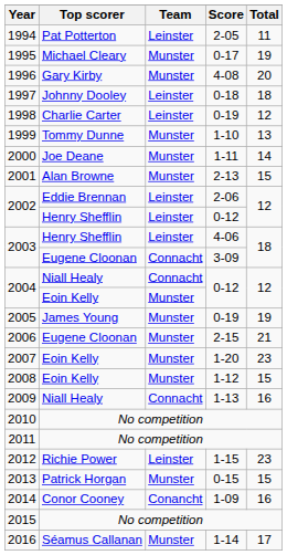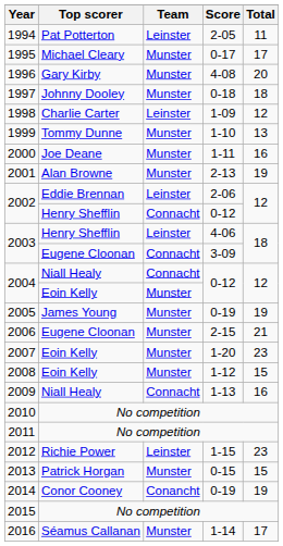 <table class="wikitable" style="text-align:center;">
 <tr>
 </tr>
 <tr>
 <th>Year</th>
 <th>Top scorer</th>
 <th>Team</th>
 <th>Score</th>
 <th>Total</th>
 </tr>
 <tr>
 <td rowspan="1">1994</td>
 <td style="text-align:left;"><a href='#'>Pat Potterton</a></td>
 <td style="text-align:left;"><a href='#'>Leinster</a></td>
 <td>2-05</td>
 <td>11</td>
 </tr>
 <tr>
 <td rowspan="1">1995</td>
 <td style="text-align:left;"><a href='#'>Michael Cleary</a></td>
 <td style="text-align:left;"><a href='#'>Munster</a></td>
 <td>0-17</td>
-<td>19</td>
+<td>17</td>
 </tr>
 <tr>
 <td rowspan="1">1996</td>
 <td style="text-align:left;"><a href='#'>Gary Kirby</a></td>
 <td style="text-align:left;"><a href='#'>Munster</a></td>
 <td>4-08</td>
 <td>20</td>
 </tr>
 <tr>
 <td rowspan="1">1997</td>
 <td style="text-align:left;"><a href='#'>Johnny Dooley</a></td>
-<td style="text-align:left;"><a href='#'>Leinster</a></td>
+<td style="text-align:left;"><a href='#'>Munster</a></td>
 <td>0-18</td>
 <td>18</td>
 </tr>
 <tr>
 <td rowspan="1">1998</td>
 <td style="text-align:left;"><a href='#'>Charlie Carter</a></td>
 <td style="text-align:left;"><a href='#'>Leinster</a></td>
-<td>0-19</td>
+<td>1-09</td>
 <td>12</td>
 </tr>
 <tr>
 <td rowspan="1">1999</td>
 <td style="text-align:left;"><a href='#'>Tommy Dunne</a></td>
 <td style="text-align:left;"><a href='#'>Munster</a></td>
 <td>1-10</td>
 <td>13</td>
 </tr>
 <tr>
 <td rowspan="1">2000</td>
 <td style="text-align:left;"><a href='#'>Joe Deane</a></td>
 <td style="text-align:left;"><a href='#'>Munster</a></td>
 <td>1-11</td>
-<td>14</td>
+<td>16</td>
 </tr>
 <tr>
 <td rowspan="1">2001</td>
 <td style="text-align:left;"><a href='#'>Alan Browne</a></td>
 <td style="text-align:left;"><a href='#'>Munster</a></td>
 <td>2-13</td>
-<td>15</td>
+<td>19</td>
 </tr>
 <tr>
 <td rowspan="2">2002</td>
 <td style="text-align:left;"><a href='#'>Eddie Brennan</a></td>
 <td style="text-align:left;"><a href='#'>Leinster</a></td>
 <td>2-06</td>
 <td rowspan="2">12</td>
 </tr>
 <tr>
 <td style="text-align:left;"><a href='#'>Henry Shefflin</a></td>
-<td style="text-align:left;"><a href='#'>Leinster</a></td>
+<td style="text-align:left;"><a href='#'>Connacht</a></td>
 <td>0-12</td>
 </tr>
 <tr>
 <td rowspan="2">2003</td>
 <td style="text-align:left;"><a href='#'>Henry Shefflin</a></td>
 <td style="text-align:left;"><a href='#'>Leinster</a></td>
 <td>4-06</td>
 <td rowspan="2">18</td>
 </tr>
 <tr>
 <td style="text-align:left;"><a href='#'>Eugene Cloonan</a></td>
 <td style="text-align:left;"><a href='#'>Connacht</a></td>
 <td>3-09</td>
 </tr>
 <tr>
 <td rowspan="2">2004</td>
 <td style="text-align:left;"><a href='#'>Niall Healy</a></td>
 <td style="text-align:left;"><a href='#'>Connacht</a></td>
 <td rowspan="2">0-12</td>
 <td rowspan="2">12</td>
 </tr>
 <tr>
 <td style="text-align:left;"><a href='#'>Eoin Kelly</a></td>
 <td style="text-align:left;"><a href='#'>Munster</a></td>
 </tr>
 <tr>
 <td rowspan="1">2005</td>
 <td style="text-align:left;"><a href='#'>James Young</a></td>
 <td style="text-align:left;"><a href='#'>Munster</a></td>
 <td>0-19</td>
 <td>19</td>
 </tr>
 <tr>
 <td rowspan="1">2006</td>
 <td style="text-align:left;"><a href='#'>Eugene Cloonan</a></td>
 <td style="text-align:left;"><a href='#'>Munster</a></td>
 <td>2-15</td>
 <td>21</td>
 </tr>
 <tr>
 <td rowspan="1">2007</td>
 <td style="text-align:left;"><a href='#'>Eoin Kelly</a></td>
 <td style="text-align:left;"><a href='#'>Munster</a></td>
 <td>1-20</td>
 <td>23</td>
 </tr>
 <tr>
 <td rowspan="1">2008</td>
 <td style="text-align:left;"><a href='#'>Eoin Kelly</a></td>
 <td style="text-align:left;"><a href='#'>Munster</a></td>
 <td>1-12</td>
 <td>15</td>
 </tr>
 <tr>
 <td rowspan="1">2009</td>
 <td style="text-align:left;"><a href='#'>Niall Healy</a></td>
 <td style="text-align:left;"><a href='#'>Connacht</a></td>
 <td>1-13</td>
 <td>16</td>
 </tr>
 <tr>
 <td rowspan="1">2010</td>
 <td colspan="4"><em>No competition</em></td>
 </tr>
 <tr>
 <td rowspan="1">2011</td>
 <td colspan="4"><em>No competition</em></td>
 </tr>
 <tr>
 <td rowspan="1">2012</td>
 <td style="text-align:left;"><a href='#'>Richie Power</a></td>
 <td style="text-align:left;"><a href='#'>Leinster</a></td>
 <td>1-15</td>
 <td>23</td>
 </tr>
 <tr>
 <td>2013</td>
 <td style="text-align:left;"><a href='#'>Patrick Horgan</a></td>
 <td style="text-align:left;"><a href='#'>Munster</a></td>
 <td>0-15</td>
 <td>15</td>
 </tr>
 <tr>
 <td>2014</td>
 <td style="text-align:left;"><a href='#'>Conor Cooney</a></td>
 <td style="text-align:left;"><a href='#'>Conancht</a></td>
-<td>1-09</td>
-<td>16</td>
+<td>0-19</td>
+<td>19</td>
 </tr>
 <tr>
 <td rowspan="1">2015</td>
 <td colspan="4"><em>No competition</em></td>
 </tr>
 <tr>
 <td>2016</td>
 <td style="text-align:left;"><a href='#'>Séamus Callanan</a></td>
 <td style="text-align:left;"><a href='#'>Munster</a></td>
 <td>1-14</td>
 <td>17</td>
 </tr>
 </table>
